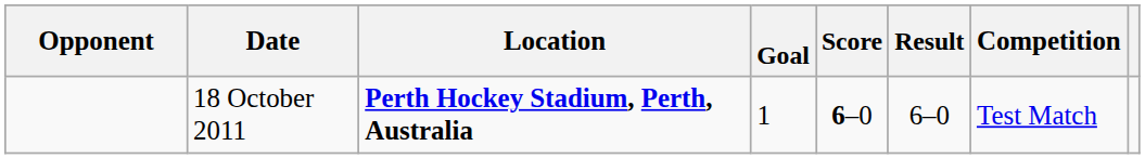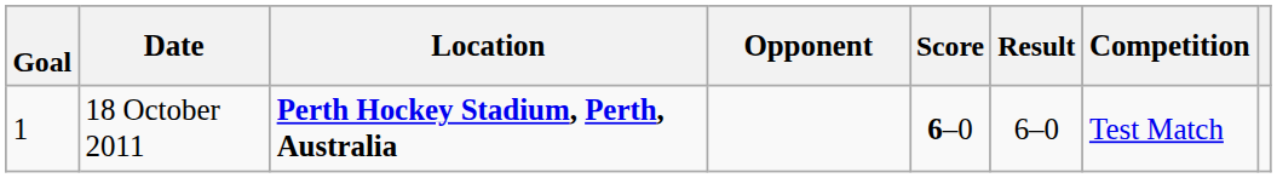 <table class="wikitable sortable" style="font-size:90%" width=97%>
 <tr>
-<th width=90>Opponent</th>
+<th style="font-size:95%;" data-sort-type=number><br>Goal</th>
 <th align=center>Date</th>
 <th>Location</th>
-<th style="font-size:95%;" data-sort-type=number><br>Goal</th>
+<th width=90>Opponent</th>
 <th data-sort-type="number" style="font-size:95%">Score</th>
 <th data-sort-type="number" style="font-size:95%">Result</th>
 <th>Competition</th>
 <th></th>
 </tr>
 <tr>
-<td></td>
+<td>1</td>
 <td>18 October 2011</td>
 <td><strong><a href='#'>Perth Hockey Stadium</a>, <a href='#'>Perth</a>, Australia</strong></td>
-<td>1</td>
+<td></td>
 <td align="center"><strong>6</strong>–0</td>
 <td align="center">6–0</td>
 <td><a href='#'>Test Match</a></td>
 <td></td>
 </tr>
 </table>
